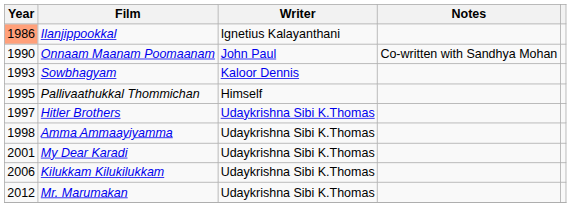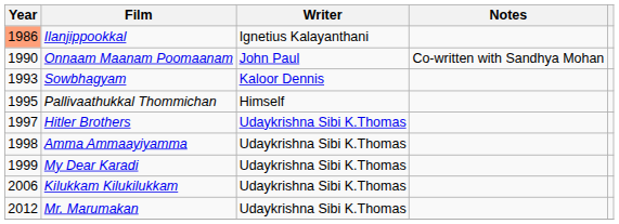 <table class="wikitable sortable">
 <tr>
 <th>Year</th>
 <th>Film</th>
 <th>Writer</th>
 <th>Notes</th>
 <th></th>
 </tr>
 <tr>
 <td style="background: lightsalmon;">1986</td>
 <td><em><a href='#'>Ilanjippookkal</a></em></td>
 <td>Ignetius Kalayanthani</td>
 <td></td>
 <td></td>
 </tr>
 <tr>
 <td>1990</td>
 <td><em><a href='#'>Onnaam Maanam Poomaanam</a></em></td>
 <td><a href='#'>John Paul</a></td>
 <td>Co-written with Sandhya Mohan</td>
 <td></td>
 </tr>
 <tr>
 <td>1993</td>
 <td><em><a href='#'>Sowbhagyam</a></em></td>
 <td><a href='#'>Kaloor Dennis</a></td>
 <td></td>
 <td></td>
 </tr>
 <tr>
 <td>1995</td>
 <td><em>Pallivaathukkal Thommichan</em></td>
 <td>Himself</td>
 <td></td>
 <td></td>
 </tr>
 <tr>
 <td>1997</td>
 <td><em><a href='#'>Hitler Brothers</a></em></td>
 <td><a href='#'>Udaykrishna Sibi K.Thomas</a></td>
 <td></td>
 <td></td>
 </tr>
 <tr>
 <td>1998</td>
 <td><em><a href='#'>Amma Ammaayiyamma</a></em></td>
 <td>Udaykrishna Sibi K.Thomas</td>
 <td></td>
 <td></td>
 </tr>
 <tr>
-<td>2001</td>
+<td>1999</td>
 <td><em><a href='#'>My Dear Karadi</a></em></td>
 <td>Udaykrishna Sibi K.Thomas</td>
 <td></td>
 <td></td>
 </tr>
 <tr>
 <td>2006</td>
 <td><em><a href='#'>Kilukkam Kilukilukkam</a></em></td>
 <td>Udaykrishna Sibi K.Thomas</td>
 <td></td>
 <td></td>
 </tr>
 <tr>
 <td>2012</td>
 <td><em><a href='#'>Mr. Marumakan</a></em></td>
 <td>Udaykrishna Sibi K.Thomas</td>
 <td></td>
 <td></td>
 </tr>
 <tr>
 </tr>
 </table>
